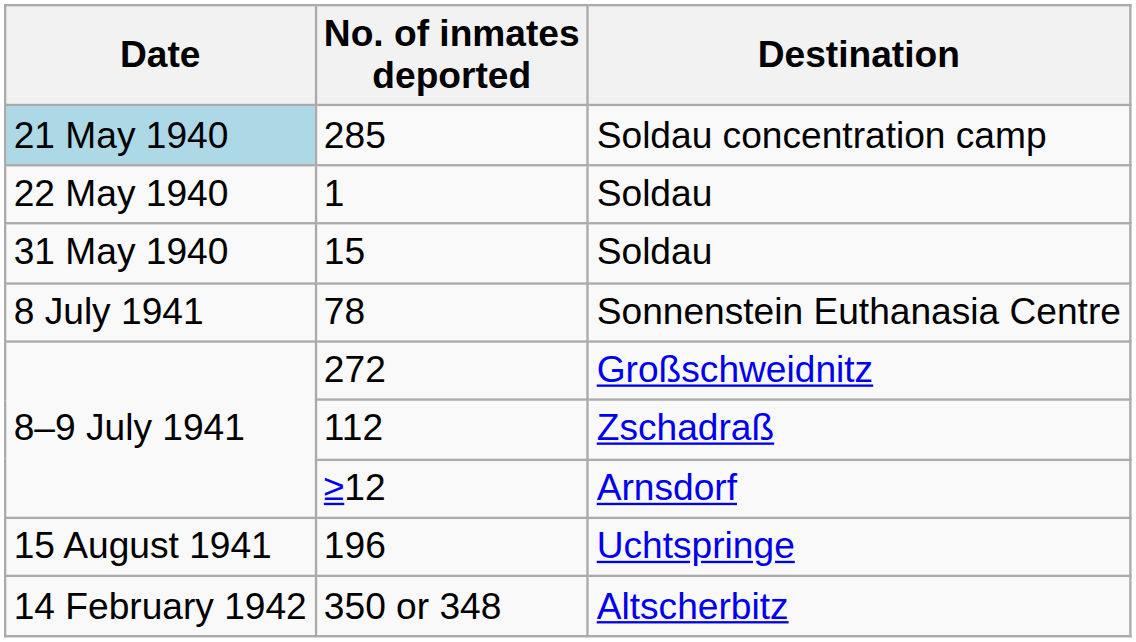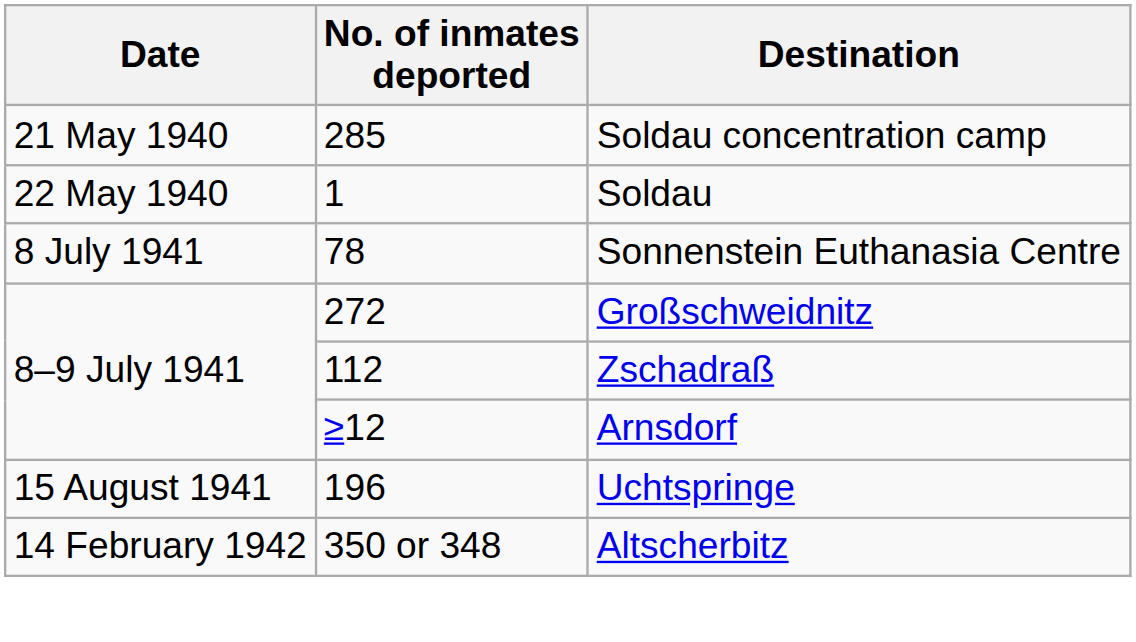 <table class="wikitable sortable" style="border:1px solid #f2f2f2; margin:1px 0; ">
 <tr>
 <th data-sort-type=date>Date</th>
 <th>No. of inmates<br>deported</th>
 <th>Destination</th>
 </tr>
 <tr>
-<td style="background: lightblue;">21 May 1940</td>
+<td>21 May 1940</td>
 <td>285</td>
 <td data-sort-value="Soldau">Soldau concentration camp</td>
 </tr>
 <tr>
 <td>22 May 1940</td>
 <td>1</td>
-<td>Soldau</td>
-</tr>
-<tr>
-<td>31 May 1940</td>
-<td>15</td>
 <td>Soldau</td>
 </tr>
 <tr>
 <td>8 July 1941</td>
 <td>78</td>
 <td>Sonnenstein Euthanasia Centre</td>
 </tr>
 <tr>
 <td rowspan="3"  data-sort-value="9 July 1941">8–9 July 1941</td>
 <td>272</td>
 <td><a href='#'>Großschweidnitz</a></td>
 </tr>
 <tr>
 <td>112</td>
 <td><a href='#'>Zschadraß</a></td>
 </tr>
 <tr>
 <td data-sort-value="12"><a href='#'>≥</a>12</td>
 <td><a href='#'>Arnsdorf</a></td>
 </tr>
 <tr>
 <td>15 August 1941</td>
 <td>196</td>
 <td><a href='#'>Uchtspringe</a></td>
 </tr>
 <tr>
 <td>14 February 1942</td>
 <td>350 or 348</td>
 <td><a href='#'>Altscherbitz</a></td>
 </tr>
 </table>
